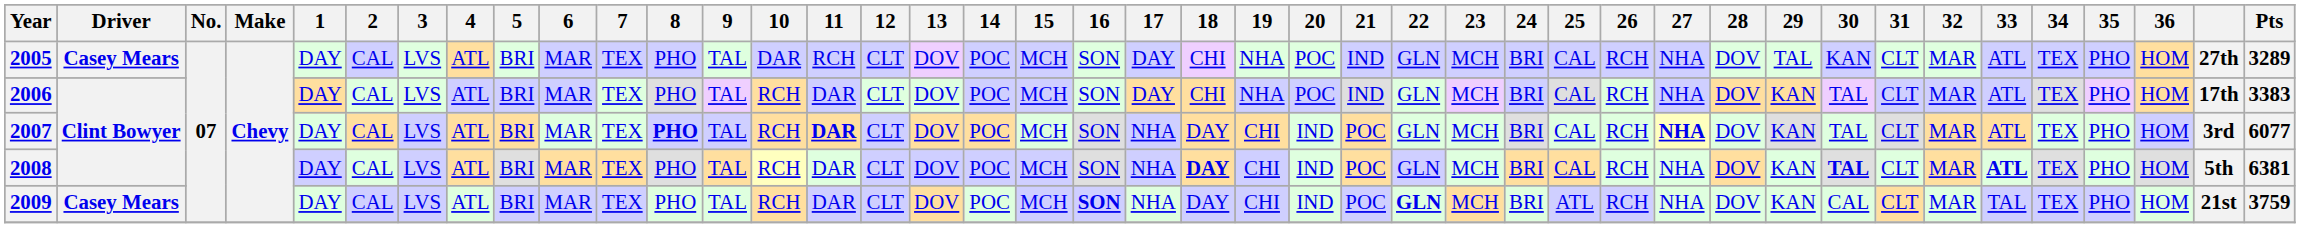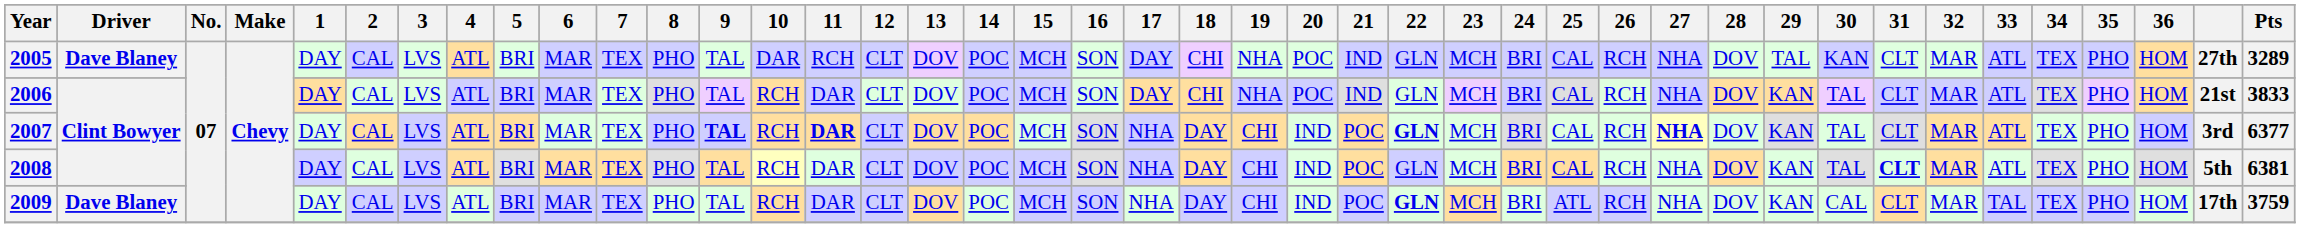 <table class="wikitable" style="text-align:center; font-size:75%">
 <tr>
 <th>Year</th>
 <th>Driver</th>
 <th>No.</th>
 <th>Make</th>
 <th>1</th>
 <th>2</th>
 <th>3</th>
 <th>4</th>
 <th>5</th>
 <th>6</th>
 <th>7</th>
 <th>8</th>
 <th>9</th>
 <th>10</th>
 <th>11</th>
 <th>12</th>
 <th>13</th>
 <th>14</th>
 <th>15</th>
 <th>16</th>
 <th>17</th>
 <th>18</th>
 <th>19</th>
 <th>20</th>
 <th>21</th>
 <th>22</th>
 <th>23</th>
 <th>24</th>
 <th>25</th>
 <th>26</th>
 <th>27</th>
 <th>28</th>
 <th>29</th>
 <th>30</th>
 <th>31</th>
 <th>32</th>
 <th>33</th>
 <th>34</th>
 <th>35</th>
 <th>36</th>
 <th></th>
 <th>Pts</th>
 </tr>
 <tr>
 <th><a href='#'>2005</a></th>
-<th><a href='#'>Casey Mears</a></th>
+<th><a href='#'>Dave Blaney</a></th>
 <th rowspan=5>07</th>
 <th rowspan=5><a href='#'>Chevy</a></th>
 <td style="background:#DFFFDF;"><a href='#'>DAY</a><br></td>
 <td style="background:#CFCFFF;"><a href='#'>CAL</a><br></td>
 <td style="background:#DFFFDF;"><a href='#'>LVS</a><br></td>
 <td style="background:#FFDF9F;"><a href='#'>ATL</a><br></td>
 <td style="background:#DFFFDF;"><a href='#'>BRI</a><br></td>
 <td style="background:#CFCFFF;"><a href='#'>MAR</a><br></td>
 <td style="background:#CFCFFF;"><a href='#'>TEX</a><br></td>
 <td style="background:#CFCFFF;"><a href='#'>PHO</a><br></td>
 <td style="background:#DFFFDF;"><a href='#'>TAL</a><br></td>
 <td style="background:#CFCFFF;"><a href='#'>DAR</a><br></td>
 <td style="background:#CFCFFF;"><a href='#'>RCH</a><br></td>
 <td style="background:#CFCFFF;"><a href='#'>CLT</a><br></td>
 <td style="background:#EFCFFF;"><a href='#'>DOV</a><br></td>
 <td style="background:#CFCFFF;"><a href='#'>POC</a><br></td>
 <td style="background:#CFCFFF;"><a href='#'>MCH</a><br></td>
 <td style="background:#DFFFDF;"><a href='#'>SON</a><br></td>
 <td style="background:#CFCFFF;"><a href='#'>DAY</a><br></td>
 <td style="background:#EFCFFF;"><a href='#'>CHI</a><br></td>
 <td style="background:#DFFFDF;"><a href='#'>NHA</a><br></td>
 <td style="background:#DFFFDF;"><a href='#'>POC</a><br></td>
 <td style="background:#CFCFFF;"><a href='#'>IND</a><br></td>
 <td style="background:#CFCFFF;"><a href='#'>GLN</a><br></td>
 <td style="background:#CFCFFF;"><a href='#'>MCH</a><br></td>
 <td style="background:#CFCFFF;"><a href='#'>BRI</a><br></td>
 <td style="background:#CFCFFF;"><a href='#'>CAL</a><br></td>
 <td style="background:#CFCFFF;"><a href='#'>RCH</a><br></td>
 <td style="background:#CFCFFF;"><a href='#'>NHA</a><br></td>
 <td style="background:#DFFFDF;"><a href='#'>DOV</a><br></td>
 <td style="background:#DFFFDF;"><a href='#'>TAL</a><br></td>
 <td style="background:#CFCFFF;"><a href='#'>KAN</a><br></td>
 <td style="background:#DFFFDF;"><a href='#'>CLT</a><br></td>
 <td style="background:#DFFFDF;"><a href='#'>MAR</a><br></td>
 <td style="background:#CFCFFF;"><a href='#'>ATL</a><br></td>
 <td style="background:#CFCFFF;"><a href='#'>TEX</a><br></td>
 <td style="background:#CFCFFF;"><a href='#'>PHO</a><br></td>
 <td style="background:#FFDF9F;"><a href='#'>HOM</a><br></td>
 <th>27th</th>
 <th>3289</th>
 </tr>
 <tr>
 <th><a href='#'>2006</a></th>
 <th rowspan=3><a href='#'>Clint Bowyer</a></th>
 <td style="background:#FFDF9F;"><a href='#'>DAY</a><br></td>
 <td style="background:#DFFFDF;"><a href='#'>CAL</a><br></td>
 <td style="background:#DFFFDF;"><a href='#'>LVS</a><br></td>
 <td style="background:#CFCFFF;"><a href='#'>ATL</a><br></td>
 <td style="background:#CFCFFF;"><a href='#'>BRI</a><br></td>
 <td style="background:#CFCFFF;"><a href='#'>MAR</a><br></td>
 <td style="background:#DFFFDF;"><a href='#'>TEX</a><br></td>
 <td style="background:#DFDFDF;"><a href='#'>PHO</a><br></td>
 <td style="background:#EFCFFF;"><a href='#'>TAL</a><br></td>
 <td style="background:#FFDF9F;"><a href='#'>RCH</a><br></td>
 <td style="background:#CFCFFF;"><a href='#'>DAR</a><br></td>
 <td style="background:#DFFFDF;"><a href='#'>CLT</a><br></td>
 <td style="background:#DFFFDF;"><a href='#'>DOV</a><br></td>
 <td style="background:#CFCFFF;"><a href='#'>POC</a><br></td>
 <td style="background:#CFCFFF;"><a href='#'>MCH</a><br></td>
 <td style="background:#DFFFDF;"><a href='#'>SON</a><br></td>
 <td style="background:#FFDF9F;"><a href='#'>DAY</a><br></td>
 <td style="background:#FFDF9F;"><a href='#'>CHI</a><br></td>
 <td style="background:#CFCFFF;"><a href='#'>NHA</a><br></td>
 <td style="background:#CFCFFF;"><a href='#'>POC</a><br></td>
 <td style="background:#DFDFDF;"><a href='#'>IND</a><br></td>
 <td style="background:#DFFFDF;"><a href='#'>GLN</a><br></td>
 <td style="background:#EFCFFF;"><a href='#'>MCH</a><br></td>
 <td style="background:#CFCFFF;"><a href='#'>BRI</a><br></td>
 <td style="background:#DFDFDF;"><a href='#'>CAL</a><br></td>
 <td style="background:#DFFFDF;"><a href='#'>RCH</a><br></td>
 <td style="background:#CFCFFF;"><a href='#'>NHA</a><br></td>
 <td style="background:#FFDF9F;"><a href='#'>DOV</a><br></td>
 <td style="background:#FFDF9F;"><a href='#'>KAN</a><br></td>
 <td style="background:#EFCFFF;"><a href='#'>TAL</a><br></td>
 <td style="background:#CFCFFF;"><a href='#'>CLT</a><br></td>
 <td style="background:#CFCFFF;"><a href='#'>MAR</a><br></td>
 <td style="background:#CFCFFF;"><a href='#'>ATL</a><br></td>
 <td style="background:#DFDFDF;"><a href='#'>TEX</a><br></td>
 <td style="background:#EFCFFF;"><a href='#'>PHO</a><br></td>
 <td style="background:#FFDF9F;"><a href='#'>HOM</a><br></td>
-<th>17th</th>
-<th>3383</th>
+<th>21st</th>
+<th>3833</th>
 </tr>
 <tr>
 <th><a href='#'>2007</a></th>
 <td style="background:#DFFFDF;"><a href='#'>DAY</a><br></td>
 <td style="background:#FFDF9F;"><a href='#'>CAL</a><br></td>
 <td style="background:#CFCFFF;"><a href='#'>LVS</a><br></td>
 <td style="background:#FFDF9F;"><a href='#'>ATL</a><br></td>
 <td style="background:#FFDF9F;"><a href='#'>BRI</a><br></td>
 <td style="background:#DFFFDF;"><a href='#'>MAR</a><br></td>
 <td style="background:#DFFFDF;"><a href='#'>TEX</a><br></td>
-<td style="background:#CFCFFF;"><strong><a href='#'>PHO</a><br></strong></td>
-<td style="background:#CFCFFF;"><a href='#'>TAL</a><br></td>
+<td style="background:#CFCFFF;"><a href='#'>PHO</a><br></td>
+<td style="background:#CFCFFF;"><strong><a href='#'>TAL</a><br></strong></td>
 <td style="background:#FFDF9F;"><a href='#'>RCH</a><br></td>
 <td style="background:#FFDF9F;"><strong><a href='#'>DAR</a></strong><br></td>
 <td style="background:#CFCFFF;"><a href='#'>CLT</a><br></td>
 <td style="background:#FFDF9F;"><a href='#'>DOV</a><br></td>
 <td style="background:#FFDF9F;"><a href='#'>POC</a><br></td>
 <td style="background:#DFFFDF;"><a href='#'>MCH</a><br></td>
 <td style="background:#DFDFDF;"><a href='#'>SON</a><br></td>
 <td style="background:#CFCFFF;"><a href='#'>NHA</a><br></td>
 <td style="background:#FFDF9F;"><a href='#'>DAY</a><br></td>
 <td style="background:#FFDF9F;"><a href='#'>CHI</a><br></td>
 <td style="background:#DFFFDF;"><a href='#'>IND</a><br></td>
 <td style="background:#FFDF9F;"><a href='#'>POC</a><br></td>
-<td style="background:#DFFFDF;"><a href='#'>GLN</a><br></td>
+<td style="background:#DFFFDF;"><strong><a href='#'>GLN</a><br></strong></td>
 <td style="background:#DFFFDF;"><a href='#'>MCH</a><br></td>
 <td style="background:#DFDFDF;"><a href='#'>BRI</a><br></td>
 <td style="background:#DFFFDF;"><a href='#'>CAL</a><br></td>
 <td style="background:#DFFFDF;"><a href='#'>RCH</a><br></td>
 <td style="background:#FFFFBF;"><strong><a href='#'>NHA</a></strong><br></td>
 <td style="background:#DFFFDF;"><a href='#'>DOV</a><br></td>
 <td style="background:#DFDFDF;"><a href='#'>KAN</a><br></td>
 <td style="background:#DFFFDF;"><a href='#'>TAL</a><br></td>
 <td style="background:#DFDFDF;"><a href='#'>CLT</a><br></td>
 <td style="background:#FFDF9F;"><a href='#'>MAR</a><br></td>
 <td style="background:#FFDF9F;"><a href='#'>ATL</a><br></td>
 <td style="background:#DFFFDF;"><a href='#'>TEX</a><br></td>
 <td style="background:#DFFFDF;"><a href='#'>PHO</a><br></td>
 <td style="background:#CFCFFF;"><a href='#'>HOM</a><br></td>
 <th>3rd</th>
-<th>6077</th>
+<th>6377</th>
 </tr>
 <tr>
 <th><a href='#'>2008</a></th>
 <td style="background:#CFCFFF;"><a href='#'>DAY</a><br></td>
 <td style="background:#DFFFDF;"><a href='#'>CAL</a><br></td>
 <td style="background:#CFCFFF;"><a href='#'>LVS</a><br></td>
 <td style="background:#FFDF9F;"><a href='#'>ATL</a><br></td>
 <td style="background:#DFDFDF;"><a href='#'>BRI</a><br></td>
 <td style="background:#FFDF9F;"><a href='#'>MAR</a><br></td>
 <td style="background:#FFDF9F;"><a href='#'>TEX</a><br></td>
 <td style="background:#DFDFDF;"><a href='#'>PHO</a><br></td>
 <td style="background:#FFDF9F;"><a href='#'>TAL</a><br></td>
 <td style="background:#FFFFBF;"><a href='#'>RCH</a><br></td>
 <td style="background:#DFFFDF;"><a href='#'>DAR</a><br></td>
 <td style="background:#CFCFFF;"><a href='#'>CLT</a><br></td>
 <td style="background:#CFCFFF;"><a href='#'>DOV</a><br></td>
 <td style="background:#CFCFFF;"><a href='#'>POC</a><br></td>
 <td style="background:#CFCFFF;"><a href='#'>MCH</a><br></td>
 <td style="background:#DFDFDF;"><a href='#'>SON</a><br></td>
 <td style="background:#CFCFFF;"><a href='#'>NHA</a><br></td>
-<td style="background:#FFDF9F;"><strong><a href='#'>DAY</a><br></strong></td>
+<td style="background:#FFDF9F;"><a href='#'>DAY</a><br></td>
 <td style="background:#CFCFFF;"><a href='#'>CHI</a><br></td>
 <td style="background:#DFFFDF;"><a href='#'>IND</a><br></td>
 <td style="background:#FFDF9F;"><a href='#'>POC</a><br></td>
 <td style="background:#CFCFFF;"><a href='#'>GLN</a><br></td>
 <td style="background:#DFFFDF;"><a href='#'>MCH</a><br></td>
 <td style="background:#FFDF9F;"><a href='#'>BRI</a><br></td>
 <td style="background:#FFDF9F;"><a href='#'>CAL</a><br></td>
 <td style="background:#DFFFDF;"><a href='#'>RCH</a><br></td>
 <td style="background:#DFFFDF;"><a href='#'>NHA</a><br></td>
 <td style="background:#FFDF9F;"><a href='#'>DOV</a><br></td>
 <td style="background:#DFFFDF;"><a href='#'>KAN</a><br></td>
-<td style="background:#DFDFDF;"><strong><a href='#'>TAL</a><br></strong></td>
-<td style="background:#DFFFDF;"><a href='#'>CLT</a><br></td>
+<td style="background:#DFDFDF;"><a href='#'>TAL</a><br></td>
+<td style="background:#DFFFDF;"><strong><a href='#'>CLT</a><br></strong></td>
 <td style="background:#FFDF9F;"><a href='#'>MAR</a><br></td>
-<td style="background:#DFFFDF;"><strong><a href='#'>ATL</a><br></strong></td>
+<td style="background:#DFFFDF;"><a href='#'>ATL</a><br></td>
 <td style="background:#DFDFDF;"><a href='#'>TEX</a><br></td>
 <td style="background:#DFFFDF;"><a href='#'>PHO</a><br></td>
 <td style="background:#DFDFDF;"><a href='#'>HOM</a><br></td>
 <th>5th</th>
 <th>6381</th>
 </tr>
 <tr>
 <th><a href='#'>2009</a></th>
-<th><a href='#'>Casey Mears</a></th>
+<th><a href='#'>Dave Blaney</a></th>
 <td style="background:#DFFFDF;"><a href='#'>DAY</a><br></td>
 <td style="background:#CFCFFF;"><a href='#'>CAL</a><br></td>
 <td style="background:#CFCFFF;"><a href='#'>LVS</a><br></td>
 <td style="background:#DFFFDF;"><a href='#'>ATL</a><br></td>
 <td style="background:#CFCFFF;"><a href='#'>BRI</a><br></td>
 <td style="background:#CFCFFF;"><a href='#'>MAR</a><br></td>
 <td style="background:#CFCFFF;"><a href='#'>TEX</a><br></td>
 <td style="background:#DFFFDF;"><a href='#'>PHO</a><br></td>
 <td style="background:#DFFFDF;"><a href='#'>TAL</a><br></td>
 <td style="background:#FFDF9F;"><a href='#'>RCH</a><br></td>
 <td style="background:#CFCFFF;"><a href='#'>DAR</a><br></td>
 <td style="background:#CFCFFF;"><a href='#'>CLT</a><br></td>
 <td style="background:#FFDF9F;"><a href='#'>DOV</a><br></td>
 <td style="background:#DFFFDF;"><a href='#'>POC</a><br></td>
 <td style="background:#CFCFFF;"><a href='#'>MCH</a><br></td>
-<td style="background:#CFCFFF;"><strong><a href='#'>SON</a><br></strong></td>
+<td style="background:#CFCFFF;"><a href='#'>SON</a><br></td>
 <td style="background:#DFFFDF;"><a href='#'>NHA</a><br></td>
 <td style="background:#CFCFFF;"><a href='#'>DAY</a><br></td>
 <td style="background:#CFCFFF;"><a href='#'>CHI</a><br></td>
 <td style="background:#DFFFDF;"><a href='#'>IND</a><br></td>
 <td style="background:#CFCFFF;"><a href='#'>POC</a><br></td>
 <td style="background:#DFFFDF;"><strong><a href='#'>GLN</a><br></strong></td>
 <td style="background:#FFDF9F;"><a href='#'>MCH</a><br></td>
 <td style="background:#DFFFDF;"><a href='#'>BRI</a><br></td>
 <td style="background:#CFCFFF;"><a href='#'>ATL</a><br></td>
 <td style="background:#CFCFFF;"><a href='#'>RCH</a><br></td>
 <td style="background:#DFFFDF;"><a href='#'>NHA</a><br></td>
 <td style="background:#DFFFDF;"><a href='#'>DOV</a><br></td>
 <td style="background:#DFFFDF;"><a href='#'>KAN</a><br></td>
 <td style="background:#DFFFDF;"><a href='#'>CAL</a><br></td>
 <td style="background:#FFDF9F;"><a href='#'>CLT</a><br></td>
 <td style="background:#DFFFDF;"><a href='#'>MAR</a><br></td>
 <td style="background:#CFCFFF;"><a href='#'>TAL</a><br></td>
 <td style="background:#CFCFFF;"><a href='#'>TEX</a><br></td>
 <td style="background:#CFCFFF;"><a href='#'>PHO</a><br></td>
 <td style="background:#DFFFDF;"><a href='#'>HOM</a><br></td>
-<th>21st</th>
+<th>17th</th>
 <th>3759</th>
 </tr>
 <tr>
 </tr>
 </table>
